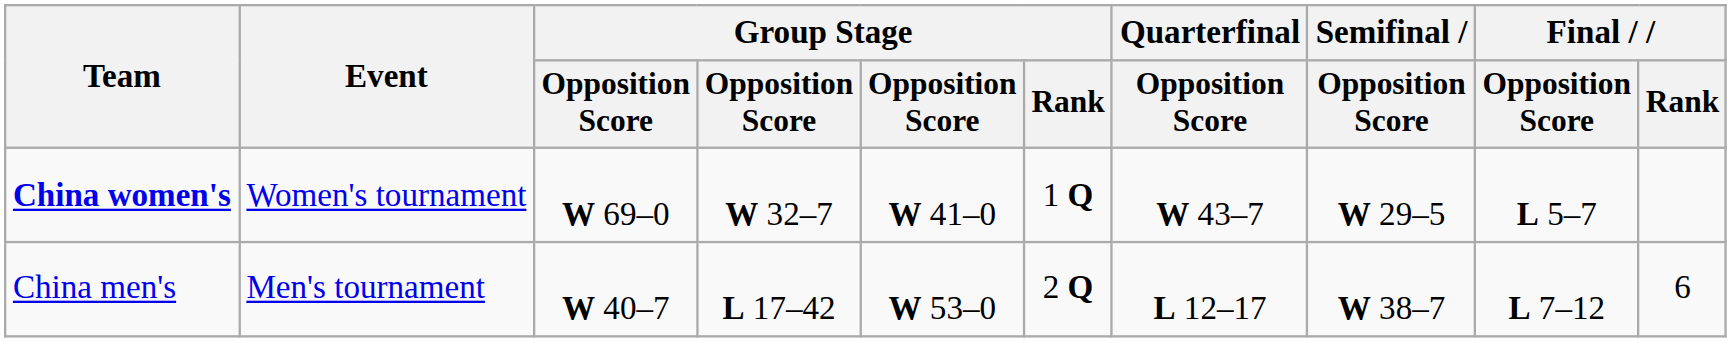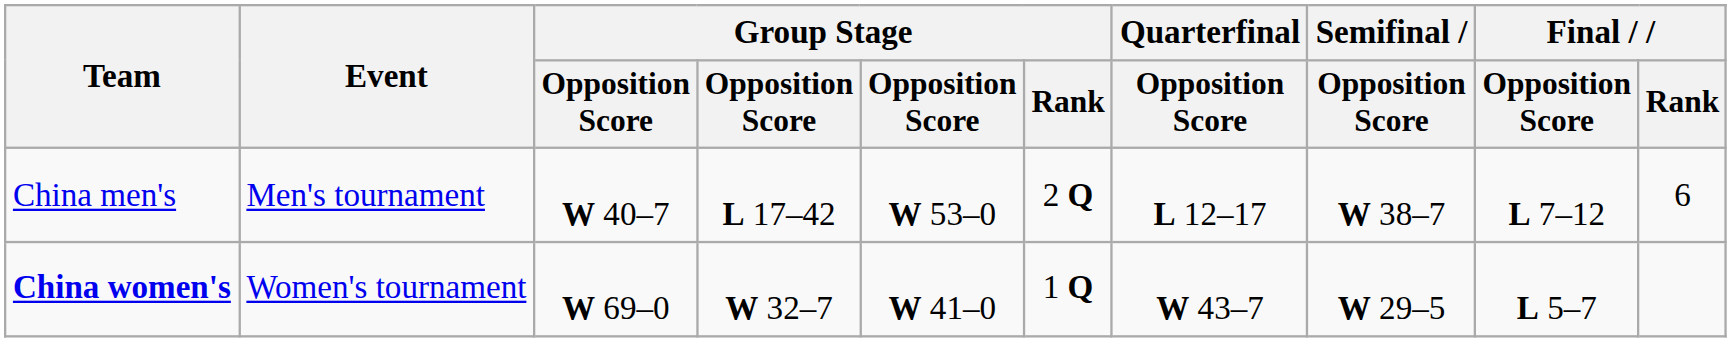 <table class=wikitable style=font-size:90%;text-align:center>
 <tr>
 <th rowspan=2>Team</th>
 <th rowspan=2>Event</th>
 <th colspan=4>Group Stage</th>
 <th>Quarterfinal</th>
 <th>Semifinal / </th>
 <th colspan=2>Final /  / </th>
 </tr>
 <tr style=font-size:95%>
 <th>Opposition<br>Score</th>
 <th>Opposition<br>Score</th>
 <th>Opposition<br>Score</th>
 <th>Rank</th>
 <th>Opposition<br>Score</th>
 <th>Opposition<br>Score</th>
 <th>Opposition<br>Score</th>
 <th>Rank</th>
 </tr>
 <tr>
+<td align=left><a href='#'>China men's</a></td>
+<td align=left rowpsan=2><a href='#'>Men's tournament</a></td>
+<td><br><strong>W</strong> 40–7</td>
+<td><br><strong>L</strong> 17–42</td>
+<td><br><strong>W</strong> 53–0</td>
+<td>2 <strong>Q</strong></td>
+<td><br><strong>L</strong> 12–17</td>
+<td><br><strong>W</strong> 38–7</td>
+<td><br><strong>L</strong> 7–12</td>
+<td>6</td>
+</tr>
+<tr>
 <td align=left><strong><a href='#'>China women's</a></strong></td>
 <td align=left><a href='#'>Women's tournament</a></td>
 <td><br><strong>W</strong> 69–0</td>
 <td><br><strong>W</strong> 32–7</td>
 <td><br><strong>W</strong> 41–0</td>
 <td>1 <strong>Q</strong></td>
 <td><br><strong>W</strong> 43–7</td>
 <td><br><strong>W</strong> 29–5</td>
 <td><br><strong>L</strong> 5–7</td>
 <td></td>
 </tr>
-<tr>
-<td align=left><a href='#'>China men's</a></td>
-<td align=left rowpsan=2><a href='#'>Men's tournament</a></td>
-<td><br><strong>W</strong> 40–7</td>
-<td><br><strong>L</strong> 17–42</td>
-<td><br><strong>W</strong> 53–0</td>
-<td>2 <strong>Q</strong></td>
-<td><br><strong>L</strong> 12–17</td>
-<td><br><strong>W</strong> 38–7</td>
-<td><br><strong>L</strong> 7–12</td>
-<td>6</td>
-</tr>
 </table>
